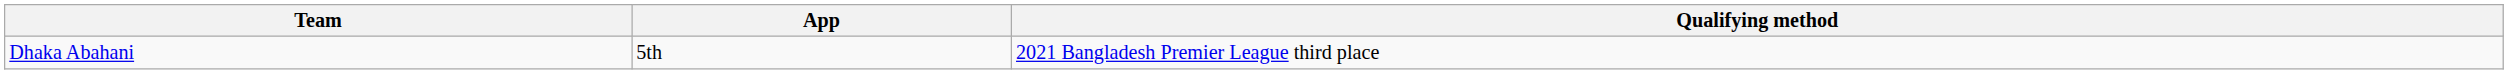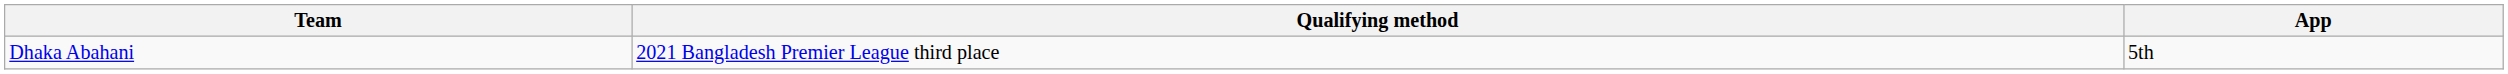 <table class="wikitable" style="table-layout:fixed;width:100%;">
 <tr>
 <th width=25%>Team</th>
+<th width=60%>Qualifying method</th>
 <th width=15%>App </th>
-<th width=60%>Qualifying method</th>
 </tr>
 <tr>
 <td> <a href='#'>Dhaka Abahani</a></td>
+<td><a href='#'>2021 Bangladesh Premier League</a> third place</td>
 <td>5th </td>
-<td><a href='#'>2021 Bangladesh Premier League</a> third place</td>
 </tr>
 </table>
